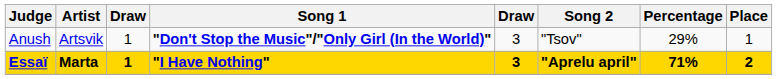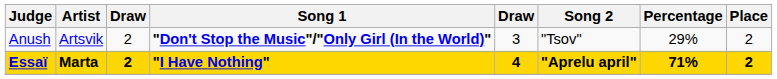 <table class="sortable wikitable" style="text-align:center; margin: 1em auto 1em auto;">
 <tr>
 <th>Judge</th>
 <th>Artist</th>
 <th>Draw</th>
 <th>Song 1</th>
 <th>Draw</th>
 <th>Song 2</th>
 <th>Percentage</th>
 <th>Place</th>
 </tr>
 <tr>
 <td align=left><a href='#'>Anush</a></td>
 <td align=left><a href='#'>Artsvik</a></td>
-<td>1</td>
+<td>2</td>
 <td align=left><strong>"<a href='#'>Don't Stop the Music</a>"/"<a href='#'>Only Girl (In the World)</a>"</strong></td>
 <td>3</td>
 <td align=left>"Tsov"</td>
 <td>29%</td>
-<td>1</td>
+<td>2</td>
 </tr>
 <tr style="font-weight:bold; background:gold;">
 <td align=left><a href='#'>Essaï</a></td>
 <td align=left>Marta</td>
-<td>1</td>
+<td>2</td>
 <td align=left>"<a href='#'>I Have Nothing</a>"</td>
-<td>3</td>
+<td>4</td>
 <td align=left>"Aprelu april"</td>
 <td>71%</td>
 <td>2</td>
 </tr>
 <tr>
 </tr>
 </table>
